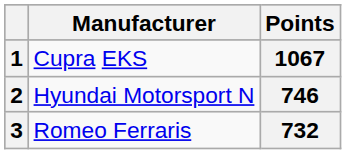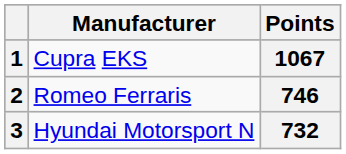 <table class="wikitable" style="font-size: 85%;">
 <tr>
 <th></th>
 <th>Manufacturer</th>
 <th>Points</th>
 </tr>
 <tr>
 <th>1</th>
 <td nowrap=""> <a href='#'>Cupra</a> <a href='#'>EKS</a></td>
 <th>1067</th>
 </tr>
 <tr>
 <th>2</th>
-<td> <a href='#'>Hyundai Motorsport N</a></td>
+<td> <a href='#'>Romeo Ferraris</a></td>
 <th>746</th>
 </tr>
 <tr>
 <th>3</th>
-<td> <a href='#'>Romeo Ferraris</a></td>
+<td> <a href='#'>Hyundai Motorsport N</a></td>
 <th>732</th>
 </tr>
 </table>
